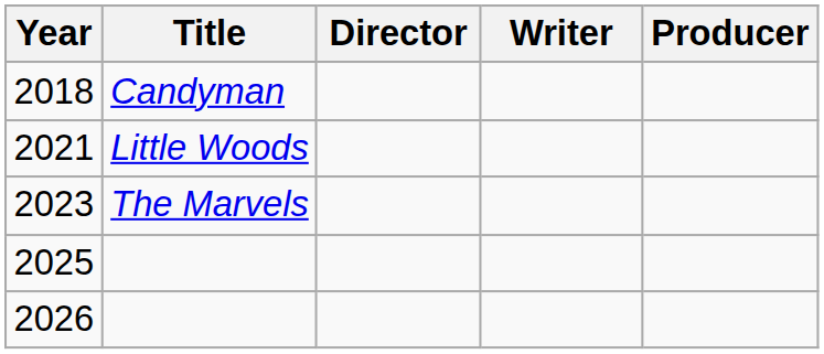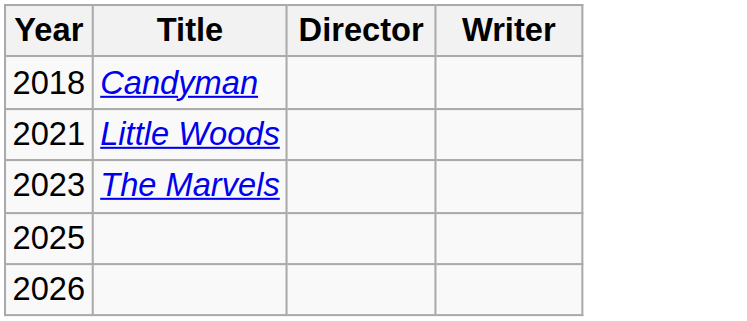 <table class="wikitable plainrowheaders">
 <tr>
 <th>Year</th>
 <th>Title</th>
 <th width=65>Director</th>
 <th width=65>Writer</th>
-<th width=65>Producer</th>
 </tr>
 <tr>
 <td>2018</td>
 <td><em><a href='#'>Candyman</a></em></td>
-<td></td>
 <td></td>
 <td></td>
 </tr>
 <tr>
 <td>2021</td>
 <td><em><a href='#'>Little Woods</a></em></td>
 <td></td>
 <td></td>
-<td></td>
 </tr>
 <tr>
 <td>2023</td>
 <td><em><a href='#'>The Marvels</a></em></td>
 <td></td>
 <td></td>
-<td></td>
 </tr>
 <tr>
 <td>2025</td>
-<td></td>
 <td></td>
 <td></td>
 <td></td>
 </tr>
 <tr>
 <td>2026</td>
 <td></td>
 <td></td>
 <td></td>
-<td></td>
 </tr>
 </table>
